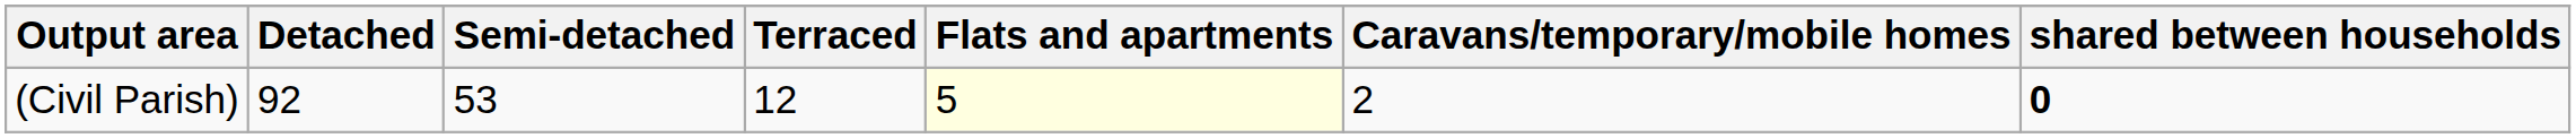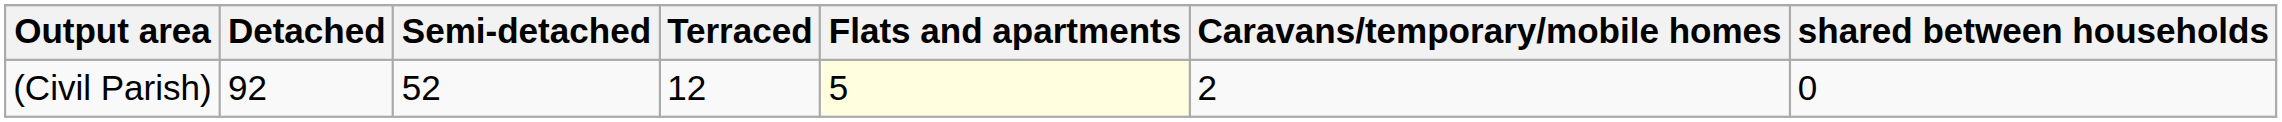 <table class="wikitable">
 <tr>
 </tr>
 <tr>
 <th>Output area</th>
 <th>Detached</th>
 <th>Semi-detached</th>
 <th>Terraced</th>
 <th>Flats and apartments</th>
 <th>Caravans/temporary/mobile homes</th>
 <th>shared between households</th>
 </tr>
 <tr>
 <td>(Civil Parish)</td>
 <td>92</td>
-<td>53</td>
+<td>52</td>
 <td>12</td>
 <td style="background: lightyellow;">5</td>
 <td>2</td>
-<td><strong>0</strong></td>
+<td>0</td>
 </tr>
 </table>
